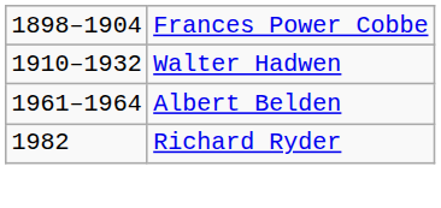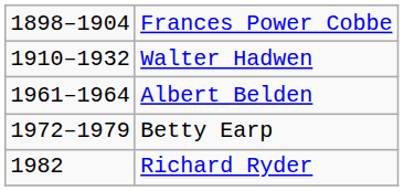 <table class="wikitable">
 <tr>
 <td>1898–1904</td>
 <td><a href='#'>Frances Power Cobbe</a></td>
 </tr>
 <tr>
 <td>1910–1932</td>
 <td><a href='#'>Walter Hadwen</a></td>
 </tr>
 <tr>
 <td>1961–1964</td>
 <td><a href='#'>Albert Belden</a></td>
 </tr>
 <tr>
+<td>1972–1979</td>
+<td>Betty Earp</td>
+</tr>
+<tr>
 <td>1982</td>
 <td><a href='#'>Richard Ryder</a></td>
 </tr>
 </table>
